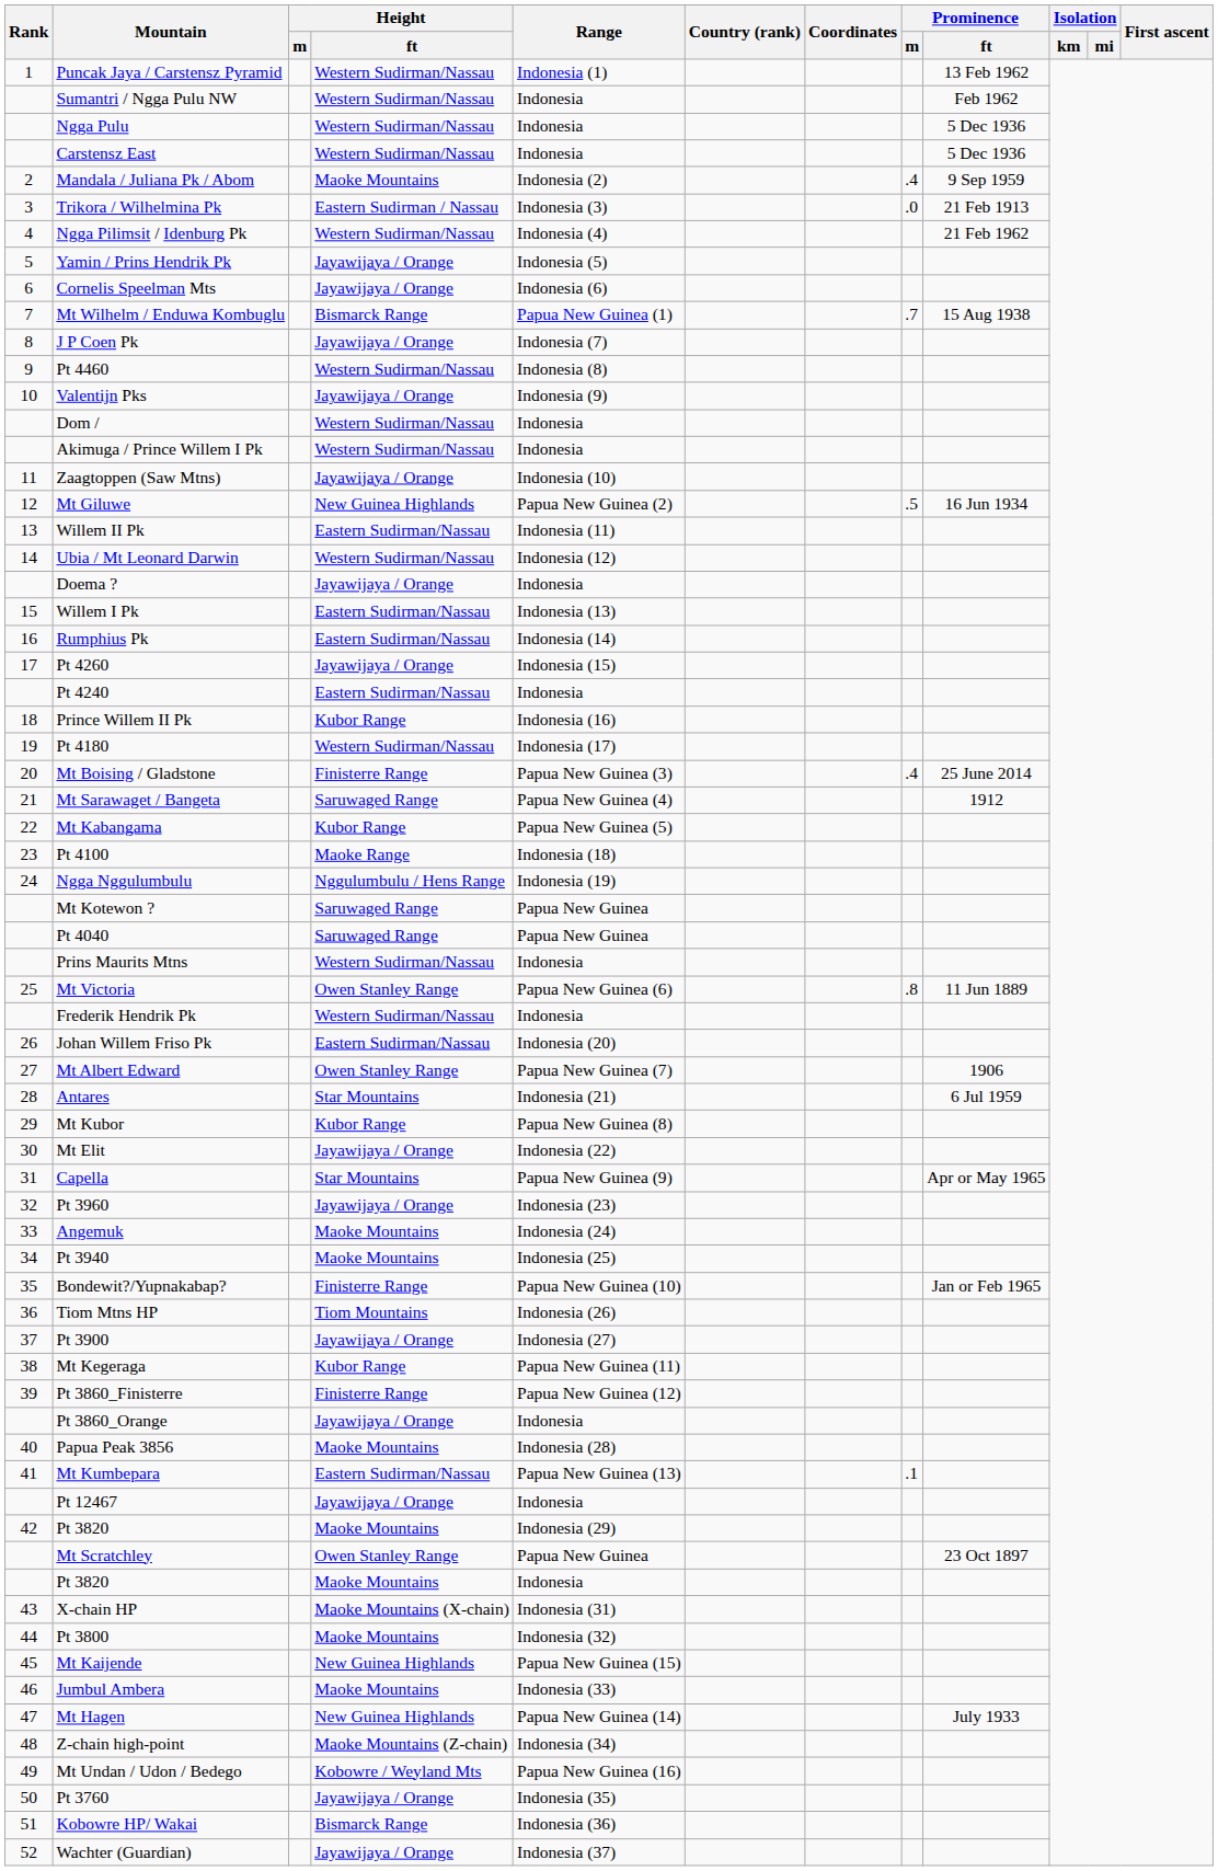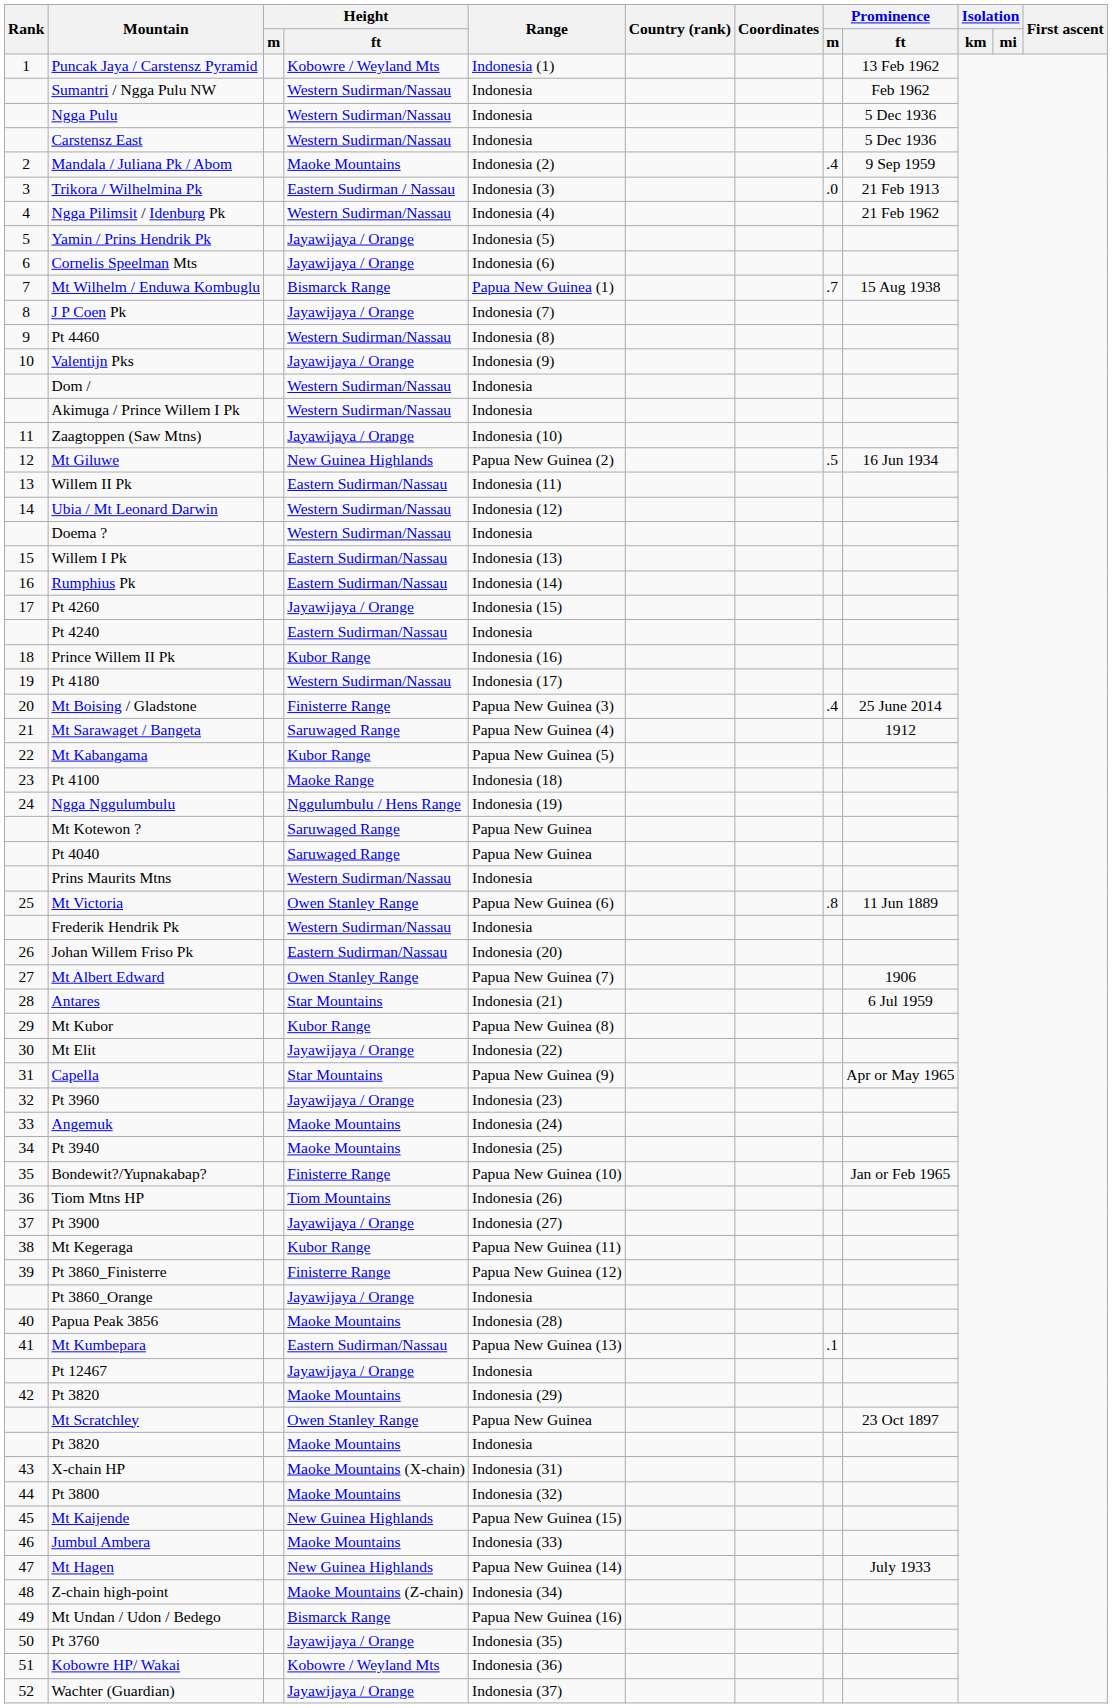 <table class="wikitable sortable">
 <tr>
 <th rowspan=2>Rank </th>
 <th rowspan=2>Mountain </th>
 <th colspan=2>Height </th>
 <th rowspan=2>Range</th>
 <th rowspan=2>Country (rank)</th>
 <th rowspan=2>Coordinates</th>
 <th colspan=2><a href='#'>Prominence</a></th>
 <th colspan=2><a href='#'>Isolation</a></th>
 <th rowspan=2>First ascent </th>
 </tr>
 <tr>
 <th>m</th>
 <th>ft</th>
 <th>m</th>
 <th>ft</th>
 <th>km</th>
 <th>mi</th>
 </tr>
 <tr>
 <td align=center>1</td>
 <td><a href='#'>Puncak Jaya / Carstensz Pyramid</a></td>
 <td></td>
-<td><a href='#'>Western Sudirman/Nassau</a></td>
+<td><a href='#'>Kobowre / Weyland Mts</a></td>
 <td><a href='#'>Indonesia</a> (1)</td>
 <td><small></small></td>
 <td></td>
 <td></td>
 <td align=center>13 Feb 1962</td>
 </tr>
 <tr>
 <td align=center></td>
 <td><a href='#'>Sumantri</a> / Ngga Pulu NW </td>
 <td></td>
 <td><a href='#'>Western Sudirman/Nassau</a></td>
 <td>Indonesia</td>
 <td><small></small></td>
 <td></td>
 <td></td>
 <td align=center>Feb 1962</td>
 </tr>
 <tr>
 <td align=center></td>
 <td><a href='#'>Ngga Pulu</a></td>
 <td></td>
 <td><a href='#'>Western Sudirman/Nassau</a></td>
 <td>Indonesia</td>
 <td><small></small></td>
 <td></td>
 <td></td>
 <td align=center>5 Dec 1936</td>
 </tr>
 <tr>
 <td align=center></td>
 <td><a href='#'>Carstensz East</a></td>
 <td></td>
 <td><a href='#'>Western Sudirman/Nassau</a></td>
 <td>Indonesia</td>
 <td><small></small></td>
 <td></td>
 <td></td>
 <td align=center>5 Dec 1936</td>
 </tr>
 <tr>
 <td align=center>2</td>
 <td><a href='#'>Mandala / Juliana Pk / Abom</a></td>
 <td></td>
 <td><a href='#'>Maoke Mountains</a></td>
 <td>Indonesia (2)</td>
 <td><small></small></td>
 <td></td>
 <td>.4</td>
 <td align=center>9 Sep 1959</td>
 </tr>
 <tr>
 <td align=center>3</td>
 <td><a href='#'>Trikora / Wilhelmina Pk</a></td>
 <td></td>
 <td><a href='#'>Eastern Sudirman / Nassau</a></td>
 <td>Indonesia (3)</td>
 <td><small></small></td>
 <td></td>
 <td>.0</td>
 <td align=center>21 Feb 1913</td>
 </tr>
 <tr>
 <td align=center>4</td>
 <td><a href='#'>Ngga Pilimsit</a> / <a href='#'>Idenburg</a> Pk </td>
 <td></td>
 <td><a href='#'>Western Sudirman/Nassau</a></td>
 <td>Indonesia (4)</td>
 <td><small></small></td>
 <td> </td>
 <td></td>
 <td align=center>21 Feb 1962 </td>
 </tr>
 <tr>
 <td align=center>5</td>
 <td><a href='#'>Yamin / Prins Hendrik Pk</a></td>
 <td></td>
 <td><a href='#'>Jayawijaya / Orange</a></td>
 <td>Indonesia (5)</td>
 <td><small></small></td>
 <td></td>
 <td></td>
 <td align=center></td>
 </tr>
 <tr>
 <td align=center>6</td>
 <td><a href='#'>Cornelis Speelman</a> Mts</td>
 <td></td>
 <td><a href='#'>Jayawijaya / Orange</a></td>
 <td>Indonesia (6)</td>
 <td><small></small></td>
 <td></td>
 <td></td>
 <td align=center></td>
 </tr>
 <tr>
 <td align=center>7</td>
 <td><a href='#'>Mt Wilhelm / Enduwa Kombuglu</a></td>
 <td></td>
 <td><a href='#'>Bismarck Range</a></td>
 <td><a href='#'>Papua New Guinea</a> (1)</td>
 <td><small></small></td>
 <td></td>
 <td>.7</td>
 <td align=center>15 Aug 1938</td>
 </tr>
 <tr>
 <td align=center>8</td>
 <td><a href='#'>J P Coen</a> Pk </td>
 <td></td>
 <td><a href='#'>Jayawijaya / Orange</a></td>
 <td>Indonesia (7)</td>
 <td><small></small></td>
 <td></td>
 <td></td>
 <td align=center></td>
 </tr>
 <tr>
 <td align=center>9</td>
 <td>Pt 4460 </td>
 <td></td>
 <td><a href='#'>Western Sudirman/Nassau</a></td>
 <td>Indonesia (8)</td>
 <td><small></small></td>
 <td></td>
 <td></td>
 <td align=center></td>
 </tr>
 <tr>
 <td align=center>10</td>
 <td><a href='#'>Valentijn</a> Pks </td>
 <td></td>
 <td><a href='#'>Jayawijaya / Orange</a></td>
 <td>Indonesia (9)</td>
 <td><small></small></td>
 <td></td>
 <td></td>
 <td align=center></td>
 </tr>
 <tr>
 <td align=center></td>
 <td>Dom / </td>
 <td></td>
 <td><a href='#'>Western Sudirman/Nassau</a></td>
 <td>Indonesia</td>
 <td><small></small></td>
 <td></td>
 <td></td>
 <td align=center></td>
 </tr>
 <tr>
 <td align=center></td>
 <td>Akimuga / Prince Willem I Pk</td>
 <td></td>
 <td><a href='#'>Western Sudirman/Nassau</a></td>
 <td>Indonesia</td>
 <td><small></small></td>
 <td></td>
 <td></td>
 <td align=center></td>
 </tr>
 <tr>
 <td align=center>11</td>
 <td>Zaagtoppen (Saw Mtns)</td>
 <td></td>
 <td><a href='#'>Jayawijaya / Orange</a></td>
 <td>Indonesia (10)</td>
 <td><small></small></td>
 <td></td>
 <td></td>
 <td align=center></td>
 </tr>
 <tr>
 <td align=center>12</td>
 <td><a href='#'>Mt Giluwe</a></td>
 <td></td>
 <td><a href='#'>New Guinea Highlands</a></td>
 <td>Papua New Guinea (2)</td>
 <td><small></small></td>
 <td></td>
 <td>.5</td>
 <td align=center>16 Jun 1934</td>
 </tr>
 <tr>
 <td align=center>13</td>
 <td>Willem II Pk</td>
 <td></td>
 <td><a href='#'>Eastern Sudirman/Nassau</a></td>
 <td>Indonesia (11)</td>
 <td><small></small></td>
 <td></td>
 <td></td>
 <td align=center></td>
 </tr>
 <tr>
 <td align=center>14</td>
 <td><a href='#'>Ubia / Mt Leonard Darwin</a></td>
 <td></td>
 <td><a href='#'>Western Sudirman/Nassau</a></td>
 <td>Indonesia (12)</td>
 <td><small></small></td>
 <td></td>
 <td></td>
 <td align=center></td>
 </tr>
 <tr>
 <td align=center></td>
 <td>Doema ?</td>
 <td></td>
-<td><a href='#'>Jayawijaya / Orange</a></td>
+<td><a href='#'>Western Sudirman/Nassau</a></td>
 <td>Indonesia</td>
 <td><small></small></td>
 <td></td>
 <td></td>
 <td align=center></td>
 </tr>
 <tr>
 <td align=center>15</td>
 <td>Willem I Pk</td>
 <td></td>
 <td><a href='#'>Eastern Sudirman/Nassau</a></td>
 <td>Indonesia (13)</td>
 <td><small></small></td>
 <td></td>
 <td></td>
 <td align=center></td>
 </tr>
 <tr>
 <td align=center>16</td>
 <td><a href='#'>Rumphius</a> Pk</td>
 <td></td>
 <td><a href='#'>Eastern Sudirman/Nassau</a></td>
 <td>Indonesia (14)</td>
 <td><small></small></td>
 <td></td>
 <td></td>
 <td align=center></td>
 </tr>
 <tr>
 <td align=center>17</td>
 <td>Pt 4260</td>
 <td></td>
 <td><a href='#'>Jayawijaya / Orange</a></td>
 <td>Indonesia (15)</td>
 <td><small></small></td>
 <td></td>
 <td></td>
 <td align=center></td>
 </tr>
 <tr>
 <td align=center></td>
 <td>Pt 4240</td>
 <td></td>
 <td><a href='#'>Eastern Sudirman/Nassau</a></td>
 <td>Indonesia</td>
 <td><small></small></td>
 <td></td>
 <td></td>
 <td align=center></td>
 </tr>
 <tr>
 <td align=center>18</td>
 <td>Prince Willem II Pk</td>
 <td></td>
 <td><a href='#'>Kubor Range</a></td>
 <td>Indonesia (16)</td>
 <td><small></small></td>
 <td></td>
 <td></td>
 <td align=center></td>
 </tr>
 <tr>
 <td align=center>19</td>
 <td>Pt 4180</td>
 <td></td>
 <td><a href='#'>Western Sudirman/Nassau</a></td>
 <td>Indonesia (17)</td>
 <td><small></small></td>
 <td></td>
 <td></td>
 <td align=center></td>
 </tr>
 <tr>
 <td align=center>20</td>
 <td><a href='#'>Mt Boising</a> / Gladstone </td>
 <td></td>
 <td><a href='#'>Finisterre Range</a></td>
 <td>Papua New Guinea (3)</td>
 <td><small></small></td>
 <td></td>
 <td>.4</td>
 <td align=center>25 June 2014 </td>
 </tr>
 <tr>
 <td align=center>21</td>
 <td><a href='#'>Mt Sarawaget / Bangeta</a></td>
 <td></td>
 <td><a href='#'>Saruwaged Range</a></td>
 <td>Papua New Guinea (4)</td>
 <td><small></small></td>
 <td></td>
 <td></td>
 <td align=center>1912</td>
 </tr>
 <tr>
 <td align=center>22</td>
 <td><a href='#'>Mt Kabangama</a></td>
 <td></td>
 <td><a href='#'>Kubor Range</a></td>
 <td>Papua New Guinea (5)</td>
 <td><small></small></td>
 <td></td>
 <td></td>
 <td align=center></td>
 </tr>
 <tr>
 <td align=center>23</td>
 <td>Pt 4100 </td>
 <td></td>
 <td><a href='#'>Maoke Range</a></td>
 <td>Indonesia (18)</td>
 <td><small></small></td>
 <td></td>
 <td></td>
 <td align=center></td>
 </tr>
 <tr>
 <td align=center>24</td>
 <td><a href='#'>Ngga Nggulumbulu</a></td>
 <td></td>
 <td><a href='#'>Nggulumbulu / Hens Range</a></td>
 <td>Indonesia (19)</td>
 <td><small></small></td>
 <td></td>
 <td></td>
 <td align=center></td>
 </tr>
 <tr>
 <td align=center></td>
 <td>Mt Kotewon ?</td>
 <td></td>
 <td><a href='#'>Saruwaged Range</a></td>
 <td>Papua New Guinea</td>
 <td><small></small></td>
 <td></td>
 <td></td>
 <td align=center></td>
 </tr>
 <tr>
 <td align=center></td>
 <td>Pt 4040</td>
 <td></td>
 <td><a href='#'>Saruwaged Range</a></td>
 <td>Papua New Guinea</td>
 <td><small></small></td>
 <td></td>
 <td></td>
 <td align=center></td>
 </tr>
 <tr>
 <td align=center></td>
 <td>Prins Maurits Mtns</td>
 <td></td>
 <td><a href='#'>Western Sudirman/Nassau</a></td>
 <td>Indonesia</td>
 <td><small></small></td>
 <td></td>
 <td></td>
 <td align=center></td>
 </tr>
 <tr>
 <td align=center>25</td>
 <td><a href='#'>Mt Victoria</a></td>
 <td></td>
 <td><a href='#'>Owen Stanley Range</a></td>
 <td>Papua New Guinea (6)</td>
 <td><small></small></td>
 <td></td>
 <td>.8</td>
 <td align=center>11 Jun 1889</td>
 </tr>
 <tr>
 <td align=center></td>
 <td>Frederik Hendrik Pk</td>
 <td></td>
 <td><a href='#'>Western Sudirman/Nassau</a></td>
 <td>Indonesia</td>
 <td><small></small></td>
 <td></td>
 <td></td>
 <td align=center></td>
 </tr>
 <tr>
 <td align=center>26</td>
 <td>Johan Willem Friso Pk</td>
 <td></td>
 <td><a href='#'>Eastern Sudirman/Nassau</a></td>
 <td>Indonesia (20)</td>
 <td><small></small></td>
 <td></td>
 <td></td>
 <td align=center></td>
 </tr>
 <tr>
 <td align=center>27</td>
 <td><a href='#'>Mt Albert Edward</a></td>
 <td></td>
 <td><a href='#'>Owen Stanley Range</a></td>
 <td>Papua New Guinea (7)</td>
 <td><small></small></td>
 <td></td>
 <td></td>
 <td align=center>1906</td>
 </tr>
 <tr>
 <td align=center>28</td>
 <td><a href='#'>Antares</a></td>
 <td></td>
 <td><a href='#'>Star Mountains</a></td>
 <td>Indonesia (21)</td>
 <td><small></small></td>
 <td></td>
 <td></td>
 <td align=center>6 Jul 1959</td>
 </tr>
 <tr>
 <td align=center>29</td>
 <td>Mt Kubor </td>
 <td></td>
 <td><a href='#'>Kubor Range</a></td>
 <td>Papua New Guinea (8)</td>
 <td><small></small></td>
 <td></td>
 <td></td>
 <td align=center></td>
 </tr>
 <tr>
 <td align=center>30</td>
 <td>Mt Elit</td>
 <td></td>
 <td><a href='#'>Jayawijaya / Orange</a></td>
 <td>Indonesia (22)</td>
 <td><small></small></td>
 <td></td>
 <td></td>
 <td align=center></td>
 </tr>
 <tr>
 <td align=center>31</td>
 <td><a href='#'>Capella</a></td>
 <td></td>
 <td><a href='#'>Star Mountains</a></td>
 <td>Papua New Guinea (9)</td>
 <td><small></small></td>
 <td></td>
 <td></td>
 <td align=center>Apr or May 1965</td>
 </tr>
 <tr>
 <td align=center>32</td>
 <td>Pt 3960</td>
 <td></td>
 <td><a href='#'>Jayawijaya / Orange</a></td>
 <td>Indonesia (23)</td>
 <td><small></small></td>
 <td></td>
 <td></td>
 <td align=center></td>
 </tr>
 <tr>
 <td align=center>33</td>
 <td><a href='#'>Angemuk</a></td>
 <td></td>
 <td><a href='#'>Maoke Mountains</a></td>
 <td>Indonesia (24)</td>
 <td><small></small></td>
 <td></td>
 <td></td>
 <td align=center></td>
 </tr>
 <tr>
 <td align=center>34</td>
 <td>Pt 3940</td>
 <td></td>
 <td><a href='#'>Maoke Mountains</a></td>
 <td>Indonesia (25)</td>
 <td><small></small></td>
 <td></td>
 <td></td>
 <td align=center></td>
 </tr>
 <tr>
 <td align=center>35</td>
 <td>Bondewit?/Yupnakabap? </td>
 <td></td>
 <td><a href='#'>Finisterre Range</a></td>
 <td>Papua New Guinea (10)</td>
 <td><small></small></td>
 <td></td>
 <td></td>
 <td align=center>Jan or Feb 1965</td>
 </tr>
 <tr>
 <td align=center>36</td>
 <td>Tiom Mtns HP</td>
 <td></td>
 <td><a href='#'>Tiom Mountains</a></td>
 <td>Indonesia (26)</td>
 <td><small></small></td>
 <td></td>
 <td></td>
 <td align=center></td>
 </tr>
 <tr>
 <td align=center>37</td>
 <td>Pt 3900 </td>
 <td></td>
 <td><a href='#'>Jayawijaya / Orange</a></td>
 <td>Indonesia (27)</td>
 <td><small></small></td>
 <td></td>
 <td></td>
 <td align=center></td>
 </tr>
 <tr>
 <td align=center>38</td>
 <td>Mt Kegeraga</td>
 <td></td>
 <td><a href='#'>Kubor Range</a></td>
 <td>Papua New Guinea (11)</td>
 <td><small></small></td>
 <td></td>
 <td></td>
 <td align=center></td>
 </tr>
 <tr>
 <td align=center>39</td>
 <td>Pt 3860_Finisterre</td>
 <td></td>
 <td><a href='#'>Finisterre Range</a></td>
 <td>Papua New Guinea (12)</td>
 <td><small></small></td>
 <td></td>
 <td></td>
 <td align=center></td>
 </tr>
 <tr>
 <td align=center></td>
 <td>Pt 3860_Orange</td>
 <td></td>
 <td><a href='#'>Jayawijaya / Orange</a></td>
 <td>Indonesia</td>
 <td><small></small></td>
 <td></td>
 <td></td>
 <td align=center></td>
 </tr>
 <tr>
 <td align=center>40</td>
 <td>Papua Peak 3856</td>
 <td></td>
 <td><a href='#'>Maoke Mountains</a></td>
 <td>Indonesia (28)</td>
 <td><small></small></td>
 <td></td>
 <td></td>
 <td align=center></td>
 </tr>
 <tr>
 <td align=center>41</td>
 <td><a href='#'>Mt Kumbepara</a></td>
 <td></td>
 <td><a href='#'>Eastern Sudirman/Nassau</a></td>
 <td>Papua New Guinea (13)</td>
 <td><small></small></td>
 <td></td>
 <td>.1</td>
 <td align=center></td>
 </tr>
 <tr>
 <td align=center></td>
 <td>Pt 12467</td>
 <td></td>
 <td><a href='#'>Jayawijaya / Orange</a></td>
 <td>Indonesia</td>
 <td><small></small></td>
 <td></td>
 <td></td>
 <td align=center></td>
 </tr>
 <tr>
 <td align=center>42</td>
 <td>Pt 3820</td>
 <td></td>
 <td><a href='#'>Maoke Mountains</a></td>
 <td>Indonesia (29)</td>
 <td><small></small></td>
 <td></td>
 <td></td>
 <td align=center></td>
 </tr>
 <tr>
 <td align=center></td>
 <td><a href='#'>Mt Scratchley</a></td>
 <td></td>
 <td><a href='#'>Owen Stanley Range</a></td>
 <td>Papua New Guinea</td>
 <td><small></small></td>
 <td></td>
 <td></td>
 <td align=center>23 Oct 1897</td>
 </tr>
 <tr>
 <td align=center></td>
 <td>Pt 3820</td>
 <td></td>
 <td><a href='#'>Maoke Mountains</a></td>
 <td>Indonesia</td>
 <td><small></small></td>
 <td></td>
 <td></td>
 <td align=center></td>
 </tr>
 <tr>
 <td align=center>43</td>
 <td>X-chain HP</td>
 <td></td>
 <td><a href='#'>Maoke Mountains</a> (X-chain)</td>
 <td>Indonesia (31)</td>
 <td><small></small></td>
 <td></td>
 <td></td>
 <td align=center></td>
 </tr>
 <tr>
 <td align=center>44</td>
 <td>Pt 3800</td>
 <td></td>
 <td><a href='#'>Maoke Mountains</a></td>
 <td>Indonesia (32)</td>
 <td><small></small></td>
 <td></td>
 <td></td>
 <td align=center></td>
 </tr>
 <tr>
 <td align=center>45</td>
 <td><a href='#'>Mt Kaijende</a> </td>
 <td></td>
 <td><a href='#'>New Guinea Highlands</a></td>
 <td>Papua New Guinea (15)</td>
 <td><small></small></td>
 <td></td>
 <td></td>
 <td align=center></td>
 </tr>
 <tr>
 <td align=center>46</td>
 <td><a href='#'>Jumbul Ambera</a></td>
 <td></td>
 <td><a href='#'>Maoke Mountains</a></td>
 <td>Indonesia (33)</td>
 <td><small></small></td>
 <td></td>
 <td></td>
 <td align=center></td>
 </tr>
 <tr>
 <td align=center>47</td>
 <td><a href='#'>Mt Hagen</a></td>
 <td></td>
 <td><a href='#'>New Guinea Highlands</a></td>
 <td>Papua New Guinea (14)</td>
 <td><small></small></td>
 <td></td>
 <td></td>
 <td align=center>July 1933</td>
 </tr>
 <tr>
 <td align=center>48</td>
 <td>Z-chain high-point</td>
 <td></td>
 <td><a href='#'>Maoke Mountains</a> (Z-chain)</td>
 <td>Indonesia (34)</td>
 <td><small></small></td>
 <td></td>
 <td></td>
 <td align=center></td>
 </tr>
 <tr>
 <td align=center>49</td>
 <td>Mt Undan / Udon / Bedego </td>
 <td></td>
-<td><a href='#'>Kobowre / Weyland Mts</a></td>
+<td><a href='#'>Bismarck Range</a></td>
 <td>Papua New Guinea (16)</td>
 <td><small></small></td>
 <td></td>
 <td></td>
 <td align=center></td>
 </tr>
 <tr>
 <td align=center>50</td>
 <td>Pt 3760</td>
 <td></td>
 <td><a href='#'>Jayawijaya / Orange</a></td>
 <td>Indonesia (35)</td>
 <td><small></small></td>
 <td></td>
 <td></td>
 <td align=center></td>
 </tr>
 <tr>
 <td align=center>51</td>
 <td><a href='#'>Kobowre HP/ Wakai</a></td>
 <td></td>
-<td><a href='#'>Bismarck Range</a></td>
+<td><a href='#'>Kobowre / Weyland Mts</a></td>
 <td>Indonesia (36)</td>
 <td><small></small></td>
 <td></td>
 <td></td>
 <td align=center></td>
 </tr>
 <tr>
 <td align=center>52</td>
 <td>Wachter (Guardian) </td>
 <td></td>
 <td><a href='#'>Jayawijaya / Orange</a></td>
 <td>Indonesia (37)</td>
 <td><small></small></td>
 <td></td>
 <td></td>
 <td align=center></td>
 </tr>
 </table>
